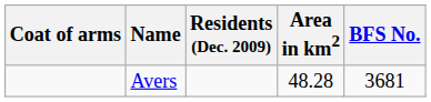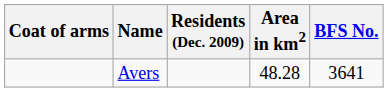 <table class="wikitable">
 <tr>
 <th>Coat of arms</th>
 <th>Name</th>
 <th>Residents<br><small>(Dec. 2009)</small></th>
 <th>Area <br>in km<sup>2</sup></th>
 <th><a href='#'>BFS No.</a></th>
 </tr>
 <tr>
 <td align="center"></td>
 <td><a href='#'>Avers</a></td>
 <td align="center"></td>
 <td align="center">48.28</td>
-<td align="center">3681</td>
+<td align="center">3641</td>
 </tr>
 </table>
